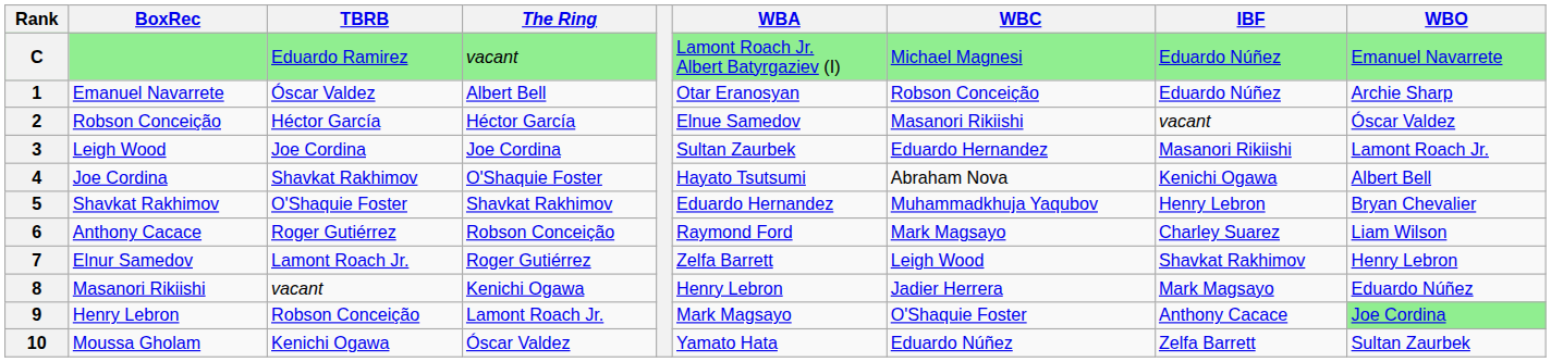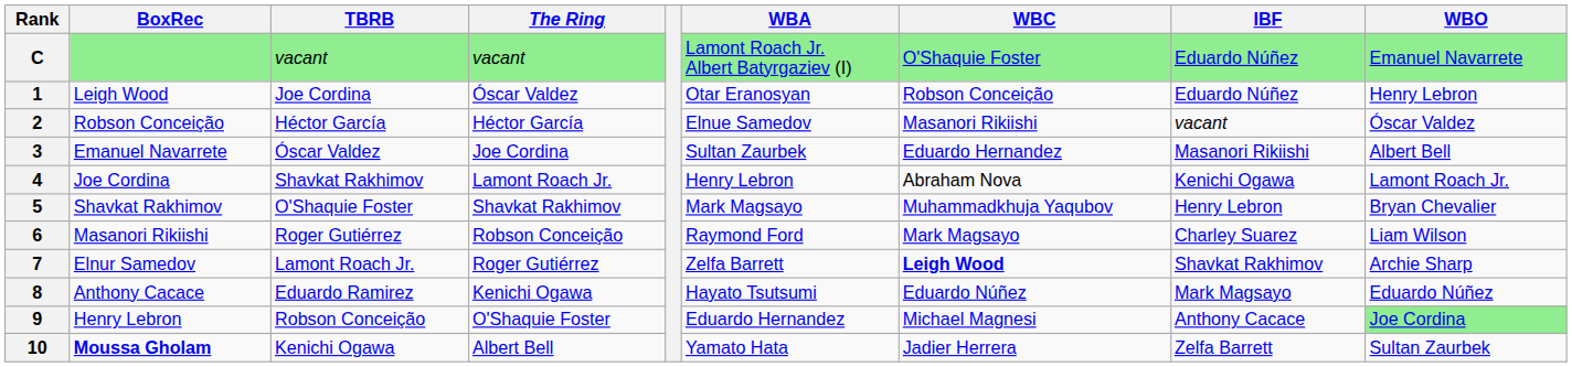 <table class="wikitable" style="text-align:left; font-size:90%; width:100%;">
 <tr>
 <th>Rank</th>
 <th><a href='#'>BoxRec</a></th>
 <th><a href='#'>TBRB</a></th>
 <th><em><a href='#'>The Ring</a></em></th>
 <th rowspan="12" style="width:1%;"></th>
 <th><a href='#'>WBA</a></th>
 <th><a href='#'>WBC</a></th>
 <th><a href='#'>IBF</a></th>
 <th><a href='#'>WBO</a></th>
 </tr>
 <tr style="background:lightgreen;">
 <th scope="row">C</th>
 <td></td>
-<td><a href='#'>Eduardo Ramirez</a></td>
+<td><em>vacant</em></td>
 <td><em>vacant</em></td>
 <td><a href='#'>Lamont Roach Jr.</a> <br><a href='#'>Albert Batyrgaziev</a> (I)</td>
-<td><a href='#'>Michael Magnesi</a></td>
+<td><a href='#'>O'Shaquie Foster</a></td>
 <td><a href='#'>Eduardo Núñez</a></td>
 <td><a href='#'>Emanuel Navarrete</a></td>
 </tr>
 <tr>
 <th scope="row">1</th>
-<td><a href='#'>Emanuel Navarrete</a></td>
+<td><a href='#'>Leigh Wood</a></td>
+<td><a href='#'>Joe Cordina</a></td>
 <td><a href='#'>Óscar Valdez</a></td>
-<td><a href='#'>Albert Bell</a></td>
 <td><a href='#'>Otar Eranosyan</a></td>
 <td><a href='#'>Robson Conceição</a></td>
 <td><a href='#'>Eduardo Núñez</a></td>
-<td><a href='#'>Archie Sharp</a></td>
+<td><a href='#'>Henry Lebron</a></td>
 </tr>
 <tr>
 <th scope="row">2</th>
 <td><a href='#'>Robson Conceição</a></td>
 <td><a href='#'>Héctor García</a></td>
 <td><a href='#'>Héctor García</a></td>
 <td><a href='#'>Elnue Samedov</a></td>
 <td><a href='#'>Masanori Rikiishi</a></td>
 <td><em>vacant</em></td>
 <td><a href='#'>Óscar Valdez</a></td>
 </tr>
 <tr>
 <th scope="row">3</th>
-<td><a href='#'>Leigh Wood</a></td>
-<td><a href='#'>Joe Cordina</a></td>
+<td><a href='#'>Emanuel Navarrete</a></td>
+<td><a href='#'>Óscar Valdez</a></td>
 <td><a href='#'>Joe Cordina</a></td>
 <td><a href='#'>Sultan Zaurbek</a></td>
 <td><a href='#'>Eduardo Hernandez</a></td>
 <td><a href='#'>Masanori Rikiishi</a></td>
-<td><a href='#'>Lamont Roach Jr.</a></td>
+<td><a href='#'>Albert Bell</a></td>
 </tr>
 <tr>
 <th scope="row">4</th>
 <td><a href='#'>Joe Cordina</a></td>
 <td><a href='#'>Shavkat Rakhimov</a></td>
-<td><a href='#'>O'Shaquie Foster</a></td>
-<td><a href='#'>Hayato Tsutsumi</a></td>
+<td><a href='#'>Lamont Roach Jr.</a></td>
+<td><a href='#'>Henry Lebron</a></td>
 <td>Abraham Nova</td>
 <td><a href='#'>Kenichi Ogawa</a></td>
-<td><a href='#'>Albert Bell</a></td>
+<td><a href='#'>Lamont Roach Jr.</a></td>
 </tr>
 <tr>
 <th scope="row">5</th>
 <td><a href='#'>Shavkat Rakhimov</a></td>
 <td><a href='#'>O'Shaquie Foster</a></td>
 <td><a href='#'>Shavkat Rakhimov</a></td>
-<td><a href='#'>Eduardo Hernandez</a></td>
+<td><a href='#'>Mark Magsayo</a></td>
 <td><a href='#'>Muhammadkhuja Yaqubov</a></td>
 <td><a href='#'>Henry Lebron</a></td>
 <td><a href='#'>Bryan Chevalier</a></td>
 </tr>
 <tr>
 <th scope="row">6</th>
-<td><a href='#'>Anthony Cacace</a></td>
+<td><a href='#'>Masanori Rikiishi</a></td>
 <td><a href='#'>Roger Gutiérrez</a></td>
 <td><a href='#'>Robson Conceição</a></td>
 <td><a href='#'>Raymond Ford</a></td>
 <td><a href='#'>Mark Magsayo</a></td>
 <td><a href='#'>Charley Suarez</a></td>
 <td><a href='#'>Liam Wilson</a></td>
 </tr>
 <tr>
 <th scope="row">7</th>
 <td><a href='#'>Elnur Samedov</a></td>
 <td><a href='#'>Lamont Roach Jr.</a></td>
 <td><a href='#'>Roger Gutiérrez</a></td>
 <td><a href='#'>Zelfa Barrett</a></td>
-<td><a href='#'>Leigh Wood</a></td>
+<td><strong><a href='#'>Leigh Wood</a></strong></td>
 <td><a href='#'>Shavkat Rakhimov</a></td>
-<td><a href='#'>Henry Lebron</a></td>
+<td><a href='#'>Archie Sharp</a></td>
 </tr>
 <tr>
 <th scope="row">8</th>
-<td><a href='#'>Masanori Rikiishi</a></td>
-<td><em>vacant</em></td>
+<td><a href='#'>Anthony Cacace</a></td>
+<td><a href='#'>Eduardo Ramirez</a></td>
 <td><a href='#'>Kenichi Ogawa</a></td>
-<td><a href='#'>Henry Lebron</a></td>
-<td><a href='#'>Jadier Herrera</a></td>
+<td><a href='#'>Hayato Tsutsumi</a></td>
+<td><a href='#'>Eduardo Núñez</a></td>
 <td><a href='#'>Mark Magsayo</a></td>
 <td><a href='#'>Eduardo Núñez</a></td>
 </tr>
 <tr>
 <th scope="row">9</th>
 <td><a href='#'>Henry Lebron</a></td>
 <td><a href='#'>Robson Conceição</a></td>
-<td><a href='#'>Lamont Roach Jr.</a></td>
-<td><a href='#'>Mark Magsayo</a></td>
 <td><a href='#'>O'Shaquie Foster</a></td>
+<td><a href='#'>Eduardo Hernandez</a></td>
+<td><a href='#'>Michael Magnesi</a></td>
 <td><a href='#'>Anthony Cacace</a></td>
 <td style="background: lightgreen;"><a href='#'>Joe Cordina</a></td>
 </tr>
 <tr>
 <th scope="row">10</th>
-<td><a href='#'>Moussa Gholam</a></td>
+<td><strong><a href='#'>Moussa Gholam</a></strong></td>
 <td><a href='#'>Kenichi Ogawa</a></td>
-<td><a href='#'>Óscar Valdez</a></td>
+<td><a href='#'>Albert Bell</a></td>
 <td><a href='#'>Yamato Hata</a></td>
-<td><a href='#'>Eduardo Núñez</a></td>
+<td><a href='#'>Jadier Herrera</a></td>
 <td><a href='#'>Zelfa Barrett</a></td>
 <td><a href='#'>Sultan Zaurbek</a></td>
 </tr>
 </table>
